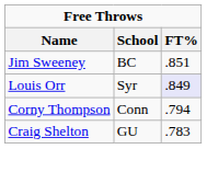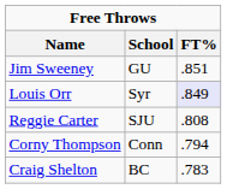 <table class="wikitable">
 <tr>
 <td colspan=3 style="text-align:center;"><strong>Free Throws</strong></td>
 </tr>
 <tr>
 <th>Name</th>
 <th>School</th>
 <th>FT%</th>
 </tr>
 <tr>
 <td><a href='#'>Jim Sweeney</a></td>
-<td>BC</td>
+<td>GU</td>
 <td>.851</td>
 </tr>
 <tr>
 <td><a href='#'>Louis Orr</a></td>
 <td>Syr</td>
 <td style="background: lavender;">.849</td>
 </tr>
 <tr>
+<td><a href='#'>Reggie Carter</a></td>
+<td>SJU</td>
+<td>.808</td>
+</tr>
+<tr>
 <td><a href='#'>Corny Thompson</a></td>
 <td>Conn</td>
 <td>.794</td>
 </tr>
 <tr>
 <td><a href='#'>Craig Shelton</a></td>
-<td>GU</td>
+<td>BC</td>
 <td>.783</td>
 </tr>
 </table>
